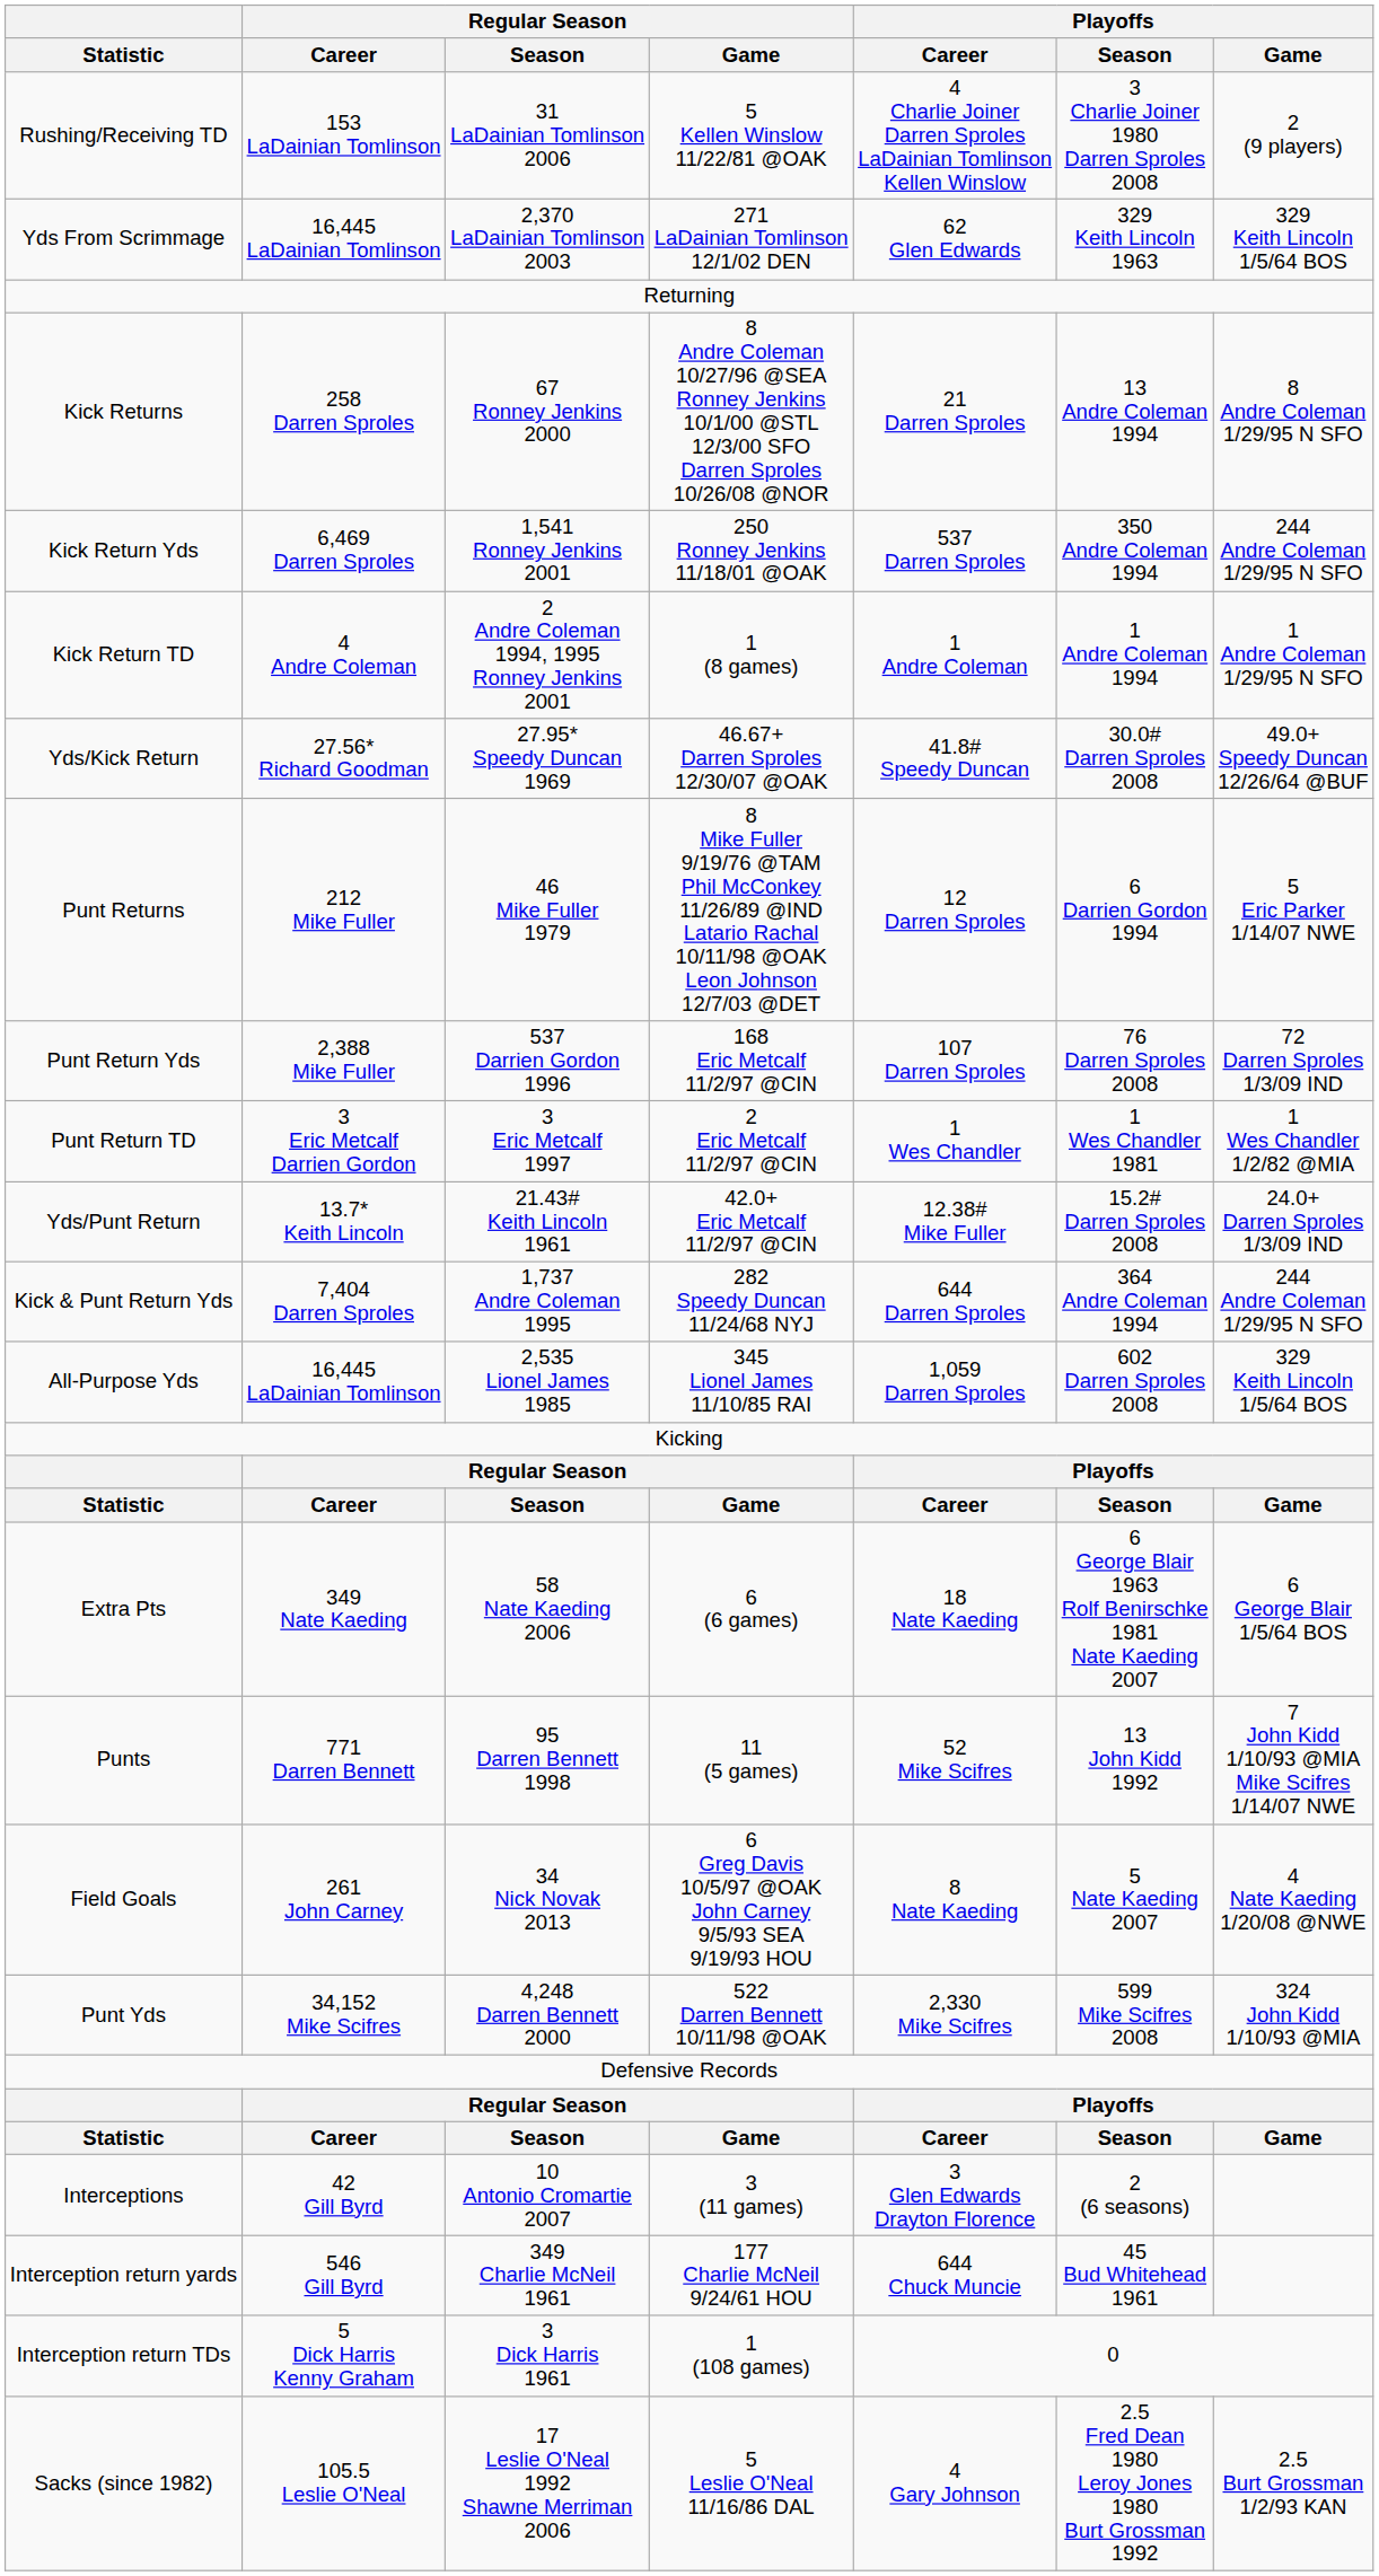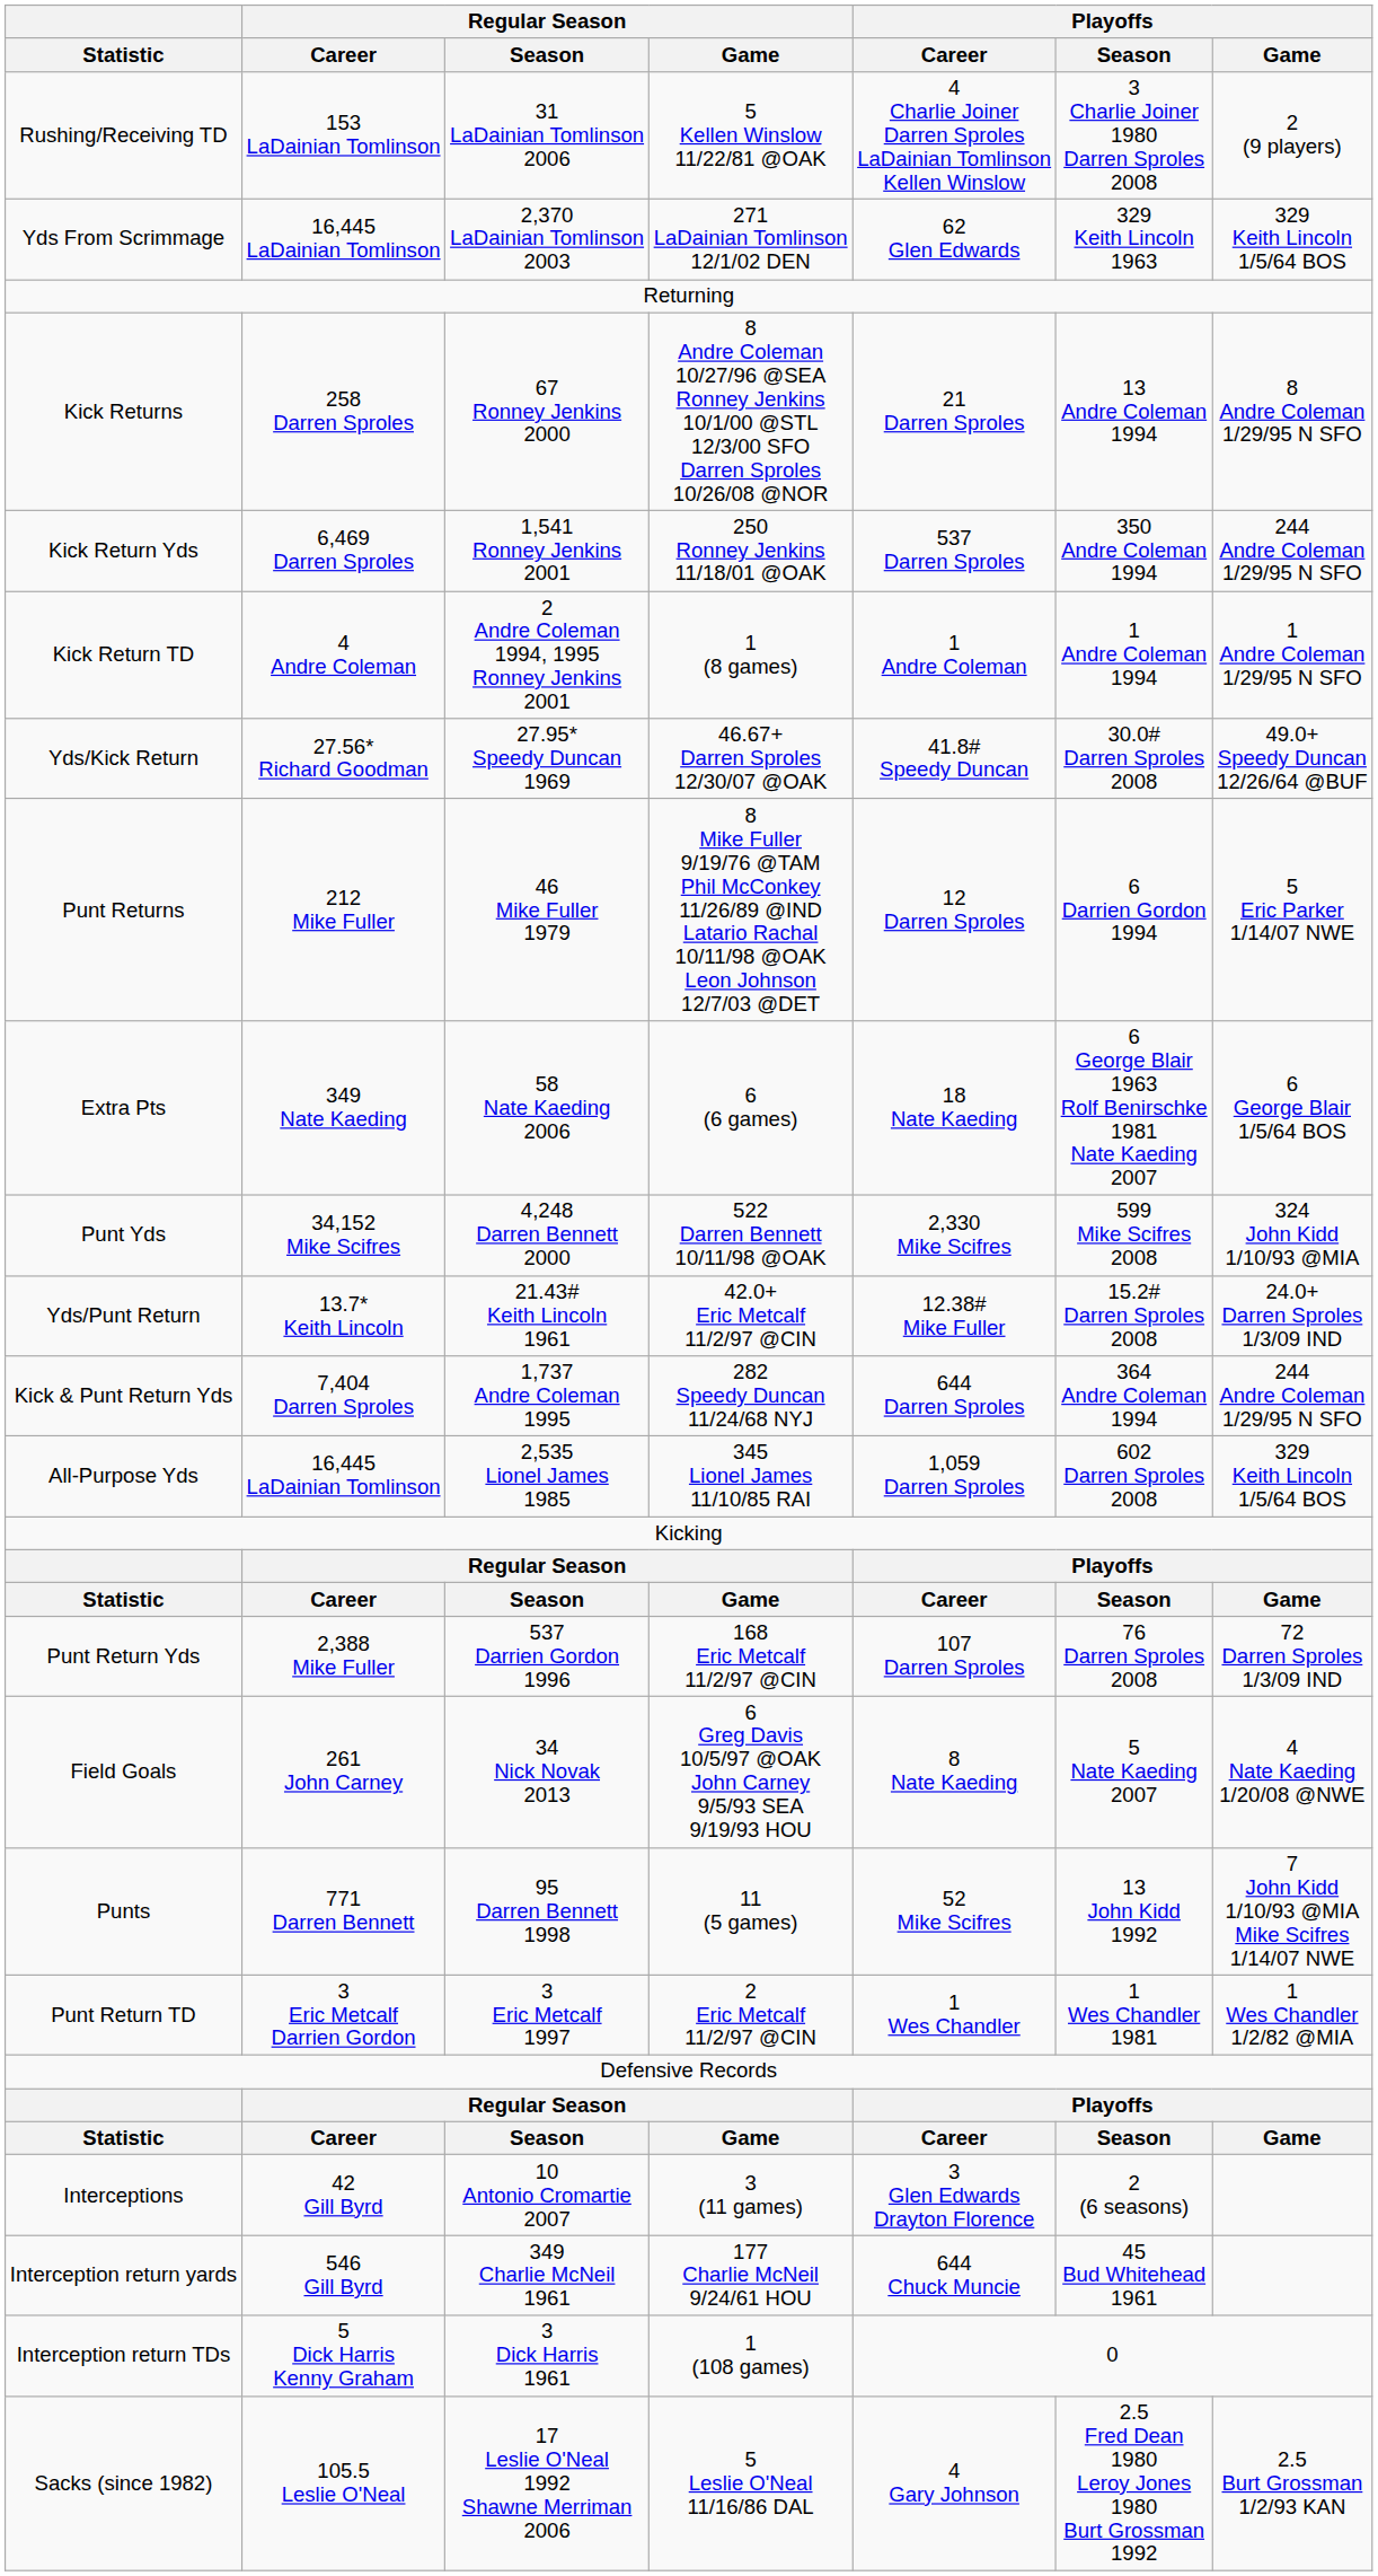 <table class="wikitable" style="text-align: center;">
 <tr>
 <th></th>
 <th colspan=3>Regular Season</th>
 <th colspan=3>Playoffs</th>
 </tr>
 <tr>
 <th>Statistic</th>
 <th>Career</th>
 <th>Season</th>
 <th>Game</th>
 <th>Career</th>
 <th>Season</th>
 <th>Game</th>
 </tr>
 <tr>
 <td>Rushing/Receiving TD</td>
 <td>153<br><a href='#'>LaDainian Tomlinson</a></td>
 <td>31<br><a href='#'>LaDainian Tomlinson</a><br>2006</td>
 <td>5<br><a href='#'>Kellen Winslow</a><br>11/22/81 @OAK</td>
 <td>4<br><a href='#'>Charlie Joiner</a><br><a href='#'>Darren Sproles</a><br><a href='#'>LaDainian Tomlinson</a><br><a href='#'>Kellen Winslow</a></td>
 <td>3<br><a href='#'>Charlie Joiner</a><br>1980<br><a href='#'>Darren Sproles</a><br>2008</td>
 <td>2<br>(9 players)</td>
 </tr>
 <tr>
 <td>Yds From Scrimmage</td>
 <td>16,445<br><a href='#'>LaDainian Tomlinson</a></td>
 <td>2,370<br><a href='#'>LaDainian Tomlinson</a><br>2003</td>
 <td>271<br><a href='#'>LaDainian Tomlinson</a><br>12/1/02 DEN</td>
 <td>62<br><a href='#'>Glen Edwards</a></td>
 <td>329<br><a href='#'>Keith Lincoln</a><br>1963</td>
 <td>329<br><a href='#'>Keith Lincoln</a><br>1/5/64 BOS</td>
 </tr>
 <tr>
 <td colspan=7 align="center">Returning</td>
 </tr>
 <tr>
 <td>Kick Returns</td>
 <td>258<br><a href='#'>Darren Sproles</a></td>
 <td>67<br><a href='#'>Ronney Jenkins</a><br>2000</td>
 <td>8<br><a href='#'>Andre Coleman</a><br>10/27/96 @SEA<br><a href='#'>Ronney Jenkins</a><br>10/1/00 @STL<br>12/3/00 SFO<br><a href='#'>Darren Sproles</a><br>10/26/08 @NOR</td>
 <td>21<br><a href='#'>Darren Sproles</a></td>
 <td>13<br><a href='#'>Andre Coleman</a><br>1994</td>
 <td>8<br><a href='#'>Andre Coleman</a><br>1/29/95 N SFO</td>
 </tr>
 <tr>
 <td>Kick Return Yds</td>
 <td>6,469<br><a href='#'>Darren Sproles</a></td>
 <td>1,541<br><a href='#'>Ronney Jenkins</a><br>2001</td>
 <td>250<br><a href='#'>Ronney Jenkins</a><br>11/18/01 @OAK</td>
 <td>537<br><a href='#'>Darren Sproles</a></td>
 <td>350<br><a href='#'>Andre Coleman</a><br>1994</td>
 <td>244<br><a href='#'>Andre Coleman</a><br>1/29/95 N SFO</td>
 </tr>
 <tr>
 <td>Kick Return TD</td>
 <td>4<br><a href='#'>Andre Coleman</a></td>
 <td>2<br><a href='#'>Andre Coleman</a><br>1994, 1995<br><a href='#'>Ronney Jenkins</a><br>2001</td>
 <td>1<br>(8 games)</td>
 <td>1<br><a href='#'>Andre Coleman</a></td>
 <td>1<br><a href='#'>Andre Coleman</a><br>1994</td>
 <td>1<br><a href='#'>Andre Coleman</a><br>1/29/95 N SFO</td>
 </tr>
 <tr>
 <td>Yds/Kick Return</td>
 <td>27.56*<br><a href='#'>Richard Goodman</a></td>
 <td>27.95*<br><a href='#'>Speedy Duncan</a><br>1969</td>
 <td>46.67+<br><a href='#'>Darren Sproles</a><br>12/30/07 @OAK</td>
 <td>41.8#<br><a href='#'>Speedy Duncan</a></td>
 <td>30.0#<br><a href='#'>Darren Sproles</a><br>2008</td>
 <td>49.0+<br><a href='#'>Speedy Duncan</a><br>12/26/64 @BUF</td>
 </tr>
 <tr>
 <td>Punt Returns</td>
 <td>212<br><a href='#'>Mike Fuller</a></td>
 <td>46<br><a href='#'>Mike Fuller</a><br>1979</td>
 <td>8<br><a href='#'>Mike Fuller</a><br>9/19/76 @TAM<br><a href='#'>Phil McConkey</a><br>11/26/89 @IND<br><a href='#'>Latario Rachal</a><br>10/11/98 @OAK<br><a href='#'>Leon Johnson</a><br>12/7/03 @DET</td>
 <td>12<br><a href='#'>Darren Sproles</a></td>
 <td>6<br><a href='#'>Darrien Gordon</a><br>1994</td>
 <td>5<br><a href='#'>Eric Parker</a><br>1/14/07 NWE</td>
 </tr>
 <tr>
-<td>Punt Return Yds</td>
-<td>2,388<br><a href='#'>Mike Fuller</a></td>
-<td>537<br><a href='#'>Darrien Gordon</a><br>1996</td>
-<td>168<br><a href='#'>Eric Metcalf</a><br>11/2/97 @CIN</td>
-<td>107<br><a href='#'>Darren Sproles</a></td>
-<td>76<br><a href='#'>Darren Sproles</a><br>2008</td>
-<td>72<br><a href='#'>Darren Sproles</a><br>1/3/09 IND</td>
+<td>Extra Pts</td>
+<td>349<br><a href='#'>Nate Kaeding</a></td>
+<td>58<br><a href='#'>Nate Kaeding</a><br>2006</td>
+<td>6<br>(6 games)</td>
+<td>18<br><a href='#'>Nate Kaeding</a></td>
+<td>6<br><a href='#'>George Blair</a><br>1963<br><a href='#'>Rolf Benirschke</a><br>1981<br><a href='#'>Nate Kaeding</a><br>2007</td>
+<td>6<br><a href='#'>George Blair</a><br>1/5/64 BOS</td>
 </tr>
 <tr>
-<td>Punt Return TD</td>
-<td>3<br><a href='#'>Eric Metcalf</a><br><a href='#'>Darrien Gordon</a></td>
-<td>3<br><a href='#'>Eric Metcalf</a><br>1997</td>
-<td>2<br><a href='#'>Eric Metcalf</a><br>11/2/97 @CIN</td>
-<td>1<br><a href='#'>Wes Chandler</a></td>
-<td>1<br><a href='#'>Wes Chandler</a><br>1981</td>
-<td>1<br><a href='#'>Wes Chandler</a><br>1/2/82 @MIA</td>
+<td>Punt Yds</td>
+<td>34,152<br><a href='#'>Mike Scifres</a></td>
+<td>4,248<br><a href='#'>Darren Bennett</a><br>2000</td>
+<td>522<br><a href='#'>Darren Bennett</a><br>10/11/98 @OAK</td>
+<td>2,330<br><a href='#'>Mike Scifres</a></td>
+<td>599<br><a href='#'>Mike Scifres</a><br>2008</td>
+<td>324<br><a href='#'>John Kidd</a><br>1/10/93 @MIA</td>
 </tr>
 <tr>
 <td>Yds/Punt Return</td>
 <td>13.7*<br><a href='#'>Keith Lincoln</a></td>
 <td>21.43#<br><a href='#'>Keith Lincoln</a><br>1961</td>
 <td>42.0+<br><a href='#'>Eric Metcalf</a><br>11/2/97 @CIN</td>
 <td>12.38#<br><a href='#'>Mike Fuller</a></td>
 <td>15.2#<br><a href='#'>Darren Sproles</a><br>2008</td>
 <td>24.0+<br><a href='#'>Darren Sproles</a><br>1/3/09 IND</td>
 </tr>
 <tr>
 <td>Kick & Punt Return Yds</td>
 <td>7,404<br><a href='#'>Darren Sproles</a></td>
 <td>1,737<br><a href='#'>Andre Coleman</a><br>1995</td>
 <td>282<br><a href='#'>Speedy Duncan</a><br>11/24/68 NYJ</td>
 <td>644<br><a href='#'>Darren Sproles</a></td>
 <td>364<br><a href='#'>Andre Coleman</a><br>1994</td>
 <td>244<br><a href='#'>Andre Coleman</a><br>1/29/95 N SFO</td>
 </tr>
 <tr>
 <td>All-Purpose Yds</td>
 <td>16,445<br><a href='#'>LaDainian Tomlinson</a></td>
 <td>2,535<br><a href='#'>Lionel James</a><br>1985</td>
 <td>345<br><a href='#'>Lionel James</a><br>11/10/85 RAI</td>
 <td>1,059<br><a href='#'>Darren Sproles</a></td>
 <td>602<br><a href='#'>Darren Sproles</a><br>2008</td>
 <td>329<br><a href='#'>Keith Lincoln</a><br>1/5/64 BOS</td>
 </tr>
 <tr>
 <td colspan=7 align="center">Kicking</td>
 </tr>
 <tr>
 <th></th>
 <th colspan=3>Regular Season</th>
 <th colspan=3>Playoffs</th>
 </tr>
 <tr>
 <th>Statistic</th>
 <th>Career</th>
 <th>Season</th>
 <th>Game</th>
 <th>Career</th>
 <th>Season</th>
 <th>Game</th>
 </tr>
 <tr>
-<td>Extra Pts</td>
-<td>349<br><a href='#'>Nate Kaeding</a></td>
-<td>58<br><a href='#'>Nate Kaeding</a><br>2006</td>
-<td>6<br>(6 games)</td>
-<td>18<br><a href='#'>Nate Kaeding</a></td>
-<td>6<br><a href='#'>George Blair</a><br>1963<br><a href='#'>Rolf Benirschke</a><br>1981<br><a href='#'>Nate Kaeding</a><br>2007</td>
-<td>6<br><a href='#'>George Blair</a><br>1/5/64 BOS</td>
+<td>Punt Return Yds</td>
+<td>2,388<br><a href='#'>Mike Fuller</a></td>
+<td>537<br><a href='#'>Darrien Gordon</a><br>1996</td>
+<td>168<br><a href='#'>Eric Metcalf</a><br>11/2/97 @CIN</td>
+<td>107<br><a href='#'>Darren Sproles</a></td>
+<td>76<br><a href='#'>Darren Sproles</a><br>2008</td>
+<td>72<br><a href='#'>Darren Sproles</a><br>1/3/09 IND</td>
+</tr>
+<tr>
+<td>Field Goals</td>
+<td>261<br><a href='#'>John Carney</a></td>
+<td>34<br><a href='#'>Nick Novak</a><br>2013</td>
+<td>6<br><a href='#'>Greg Davis</a><br>10/5/97 @OAK<br><a href='#'>John Carney</a><br>9/5/93 SEA<br>9/19/93 HOU</td>
+<td>8<br><a href='#'>Nate Kaeding</a></td>
+<td>5<br><a href='#'>Nate Kaeding</a><br>2007</td>
+<td>4<br><a href='#'>Nate Kaeding</a><br>1/20/08 @NWE</td>
 </tr>
 <tr>
 <td>Punts</td>
 <td>771<br><a href='#'>Darren Bennett</a></td>
 <td>95<br><a href='#'>Darren Bennett</a><br>1998</td>
 <td>11<br>(5 games)</td>
 <td>52<br><a href='#'>Mike Scifres</a></td>
 <td>13<br><a href='#'>John Kidd</a><br>1992</td>
 <td>7<br><a href='#'>John Kidd</a><br>1/10/93 @MIA<br><a href='#'>Mike Scifres</a><br>1/14/07 NWE</td>
 </tr>
 <tr>
-<td>Field Goals</td>
-<td>261<br><a href='#'>John Carney</a></td>
-<td>34<br><a href='#'>Nick Novak</a><br>2013</td>
-<td>6<br><a href='#'>Greg Davis</a><br>10/5/97 @OAK<br><a href='#'>John Carney</a><br>9/5/93 SEA<br>9/19/93 HOU</td>
-<td>8<br><a href='#'>Nate Kaeding</a></td>
-<td>5<br><a href='#'>Nate Kaeding</a><br>2007</td>
-<td>4<br><a href='#'>Nate Kaeding</a><br>1/20/08 @NWE</td>
-</tr>
-<tr>
-<td>Punt Yds</td>
-<td>34,152<br><a href='#'>Mike Scifres</a></td>
-<td>4,248<br><a href='#'>Darren Bennett</a><br>2000</td>
-<td>522<br><a href='#'>Darren Bennett</a><br>10/11/98 @OAK</td>
-<td>2,330<br><a href='#'>Mike Scifres</a></td>
-<td>599<br><a href='#'>Mike Scifres</a><br>2008</td>
-<td>324<br><a href='#'>John Kidd</a><br>1/10/93 @MIA</td>
+<td>Punt Return TD</td>
+<td>3<br><a href='#'>Eric Metcalf</a><br><a href='#'>Darrien Gordon</a></td>
+<td>3<br><a href='#'>Eric Metcalf</a><br>1997</td>
+<td>2<br><a href='#'>Eric Metcalf</a><br>11/2/97 @CIN</td>
+<td>1<br><a href='#'>Wes Chandler</a></td>
+<td>1<br><a href='#'>Wes Chandler</a><br>1981</td>
+<td>1<br><a href='#'>Wes Chandler</a><br>1/2/82 @MIA</td>
 </tr>
 <tr>
 <td colspan=7 align="center">Defensive Records</td>
 </tr>
 <tr>
 <th></th>
 <th colspan=3>Regular Season</th>
 <th colspan=3>Playoffs</th>
 </tr>
 <tr>
 <th>Statistic</th>
 <th>Career</th>
 <th>Season</th>
 <th>Game</th>
 <th>Career</th>
 <th>Season</th>
 <th>Game</th>
 </tr>
 <tr>
 <td>Interceptions</td>
 <td>42<br><a href='#'>Gill Byrd</a></td>
 <td>10<br><a href='#'>Antonio Cromartie</a><br>2007</td>
 <td>3<br>(11 games)</td>
 <td>3<br><a href='#'>Glen Edwards</a><br><a href='#'>Drayton Florence</a></td>
 <td>2<br>(6 seasons)</td>
 <td></td>
 </tr>
 <tr>
 <td>Interception return yards</td>
 <td>546<br><a href='#'>Gill Byrd</a></td>
 <td>349<br><a href='#'>Charlie McNeil</a><br>1961</td>
 <td>177<br><a href='#'>Charlie McNeil</a><br>9/24/61 HOU</td>
 <td>644<br><a href='#'>Chuck Muncie</a></td>
 <td>45<br><a href='#'>Bud Whitehead</a><br>1961</td>
 <td></td>
 </tr>
 <tr>
 <td>Interception return TDs</td>
 <td>5<br><a href='#'>Dick Harris</a><br><a href='#'>Kenny Graham</a></td>
 <td>3<br><a href='#'>Dick Harris</a><br>1961</td>
 <td>1<br>(108 games)</td>
 <td colspan=3>0</td>
 </tr>
 <tr>
 <td>Sacks (since 1982)</td>
 <td>105.5<br><a href='#'>Leslie O'Neal</a></td>
 <td>17<br><a href='#'>Leslie O'Neal</a><br>1992<br><a href='#'>Shawne Merriman</a><br>2006</td>
 <td>5<br><a href='#'>Leslie O'Neal</a><br>11/16/86 DAL</td>
 <td>4<br><a href='#'>Gary Johnson</a></td>
 <td>2.5<br><a href='#'>Fred Dean</a><br>1980<br><a href='#'>Leroy Jones</a><br>1980<br><a href='#'>Burt Grossman</a><br>1992</td>
 <td>2.5<br><a href='#'>Burt Grossman</a><br>1/2/93 KAN</td>
 </tr>
 </table>
